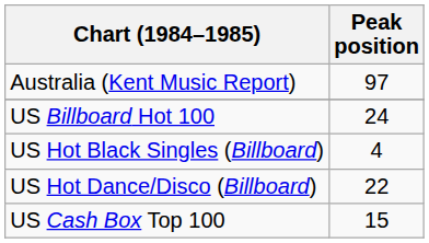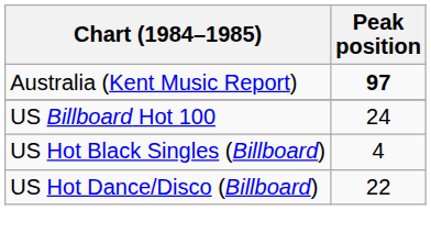 <table class="wikitable sortable">
 <tr>
 <th>Chart (1984–1985)</th>
 <th>Peak<br>position</th>
 </tr>
 <tr>
 <td>Australia (<a href='#'>Kent Music Report</a>)</td>
-<td align="center">97</td>
+<td align="center"><strong>97</strong></td>
 </tr>
 <tr>
 </tr>
 <tr>
 <td>US <a href='#'><em>Billboard</em> Hot 100</a></td>
 <td align="center">24</td>
 </tr>
 <tr>
 <td>US <a href='#'>Hot Black Singles</a> (<em><a href='#'>Billboard</a></em>)</td>
 <td align="center">4</td>
 </tr>
 <tr>
 <td>US <a href='#'>Hot Dance/Disco</a> (<em><a href='#'>Billboard</a></em>)</td>
 <td align="center">22</td>
 </tr>
-<tr>
-<td>US <em><a href='#'>Cash Box</a></em> Top 100</td>
-<td align="center">15</td>
-</tr>
 </table>
